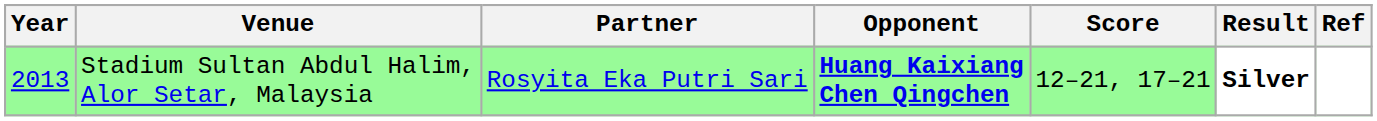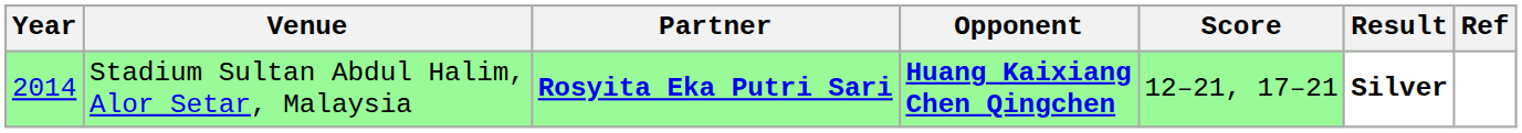 <table class="sortable wikitable" style="font-size: 90%">
 <tr>
 <th>Year</th>
 <th>Venue</th>
 <th>Partner</th>
 <th>Opponent</th>
 <th>Score</th>
 <th>Result</th>
 <th>Ref</th>
 </tr>
 <tr style="background:#98FB98">
-<td align="center"><a href='#'>2013</a></td>
+<td align="center"><a href='#'>2014</a></td>
 <td align="left">Stadium Sultan Abdul Halim,<br><a href='#'>Alor Setar</a>, Malaysia</td>
-<td align="left"> <a href='#'>Rosyita Eka Putri Sari</a></td>
+<td align="left"><strong> <a href='#'>Rosyita Eka Putri Sari</a></strong></td>
 <td align="left"><strong> <a href='#'>Huang Kaixiang</a><br> <a href='#'>Chen Qingchen</a></strong></td>
 <td align="left">12–21, 17–21</td>
 <td style="text-align:left; background:white"> <strong>Silver</strong></td>
 <td style="text-align:center; background:white"></td>
 </tr>
 </table>
